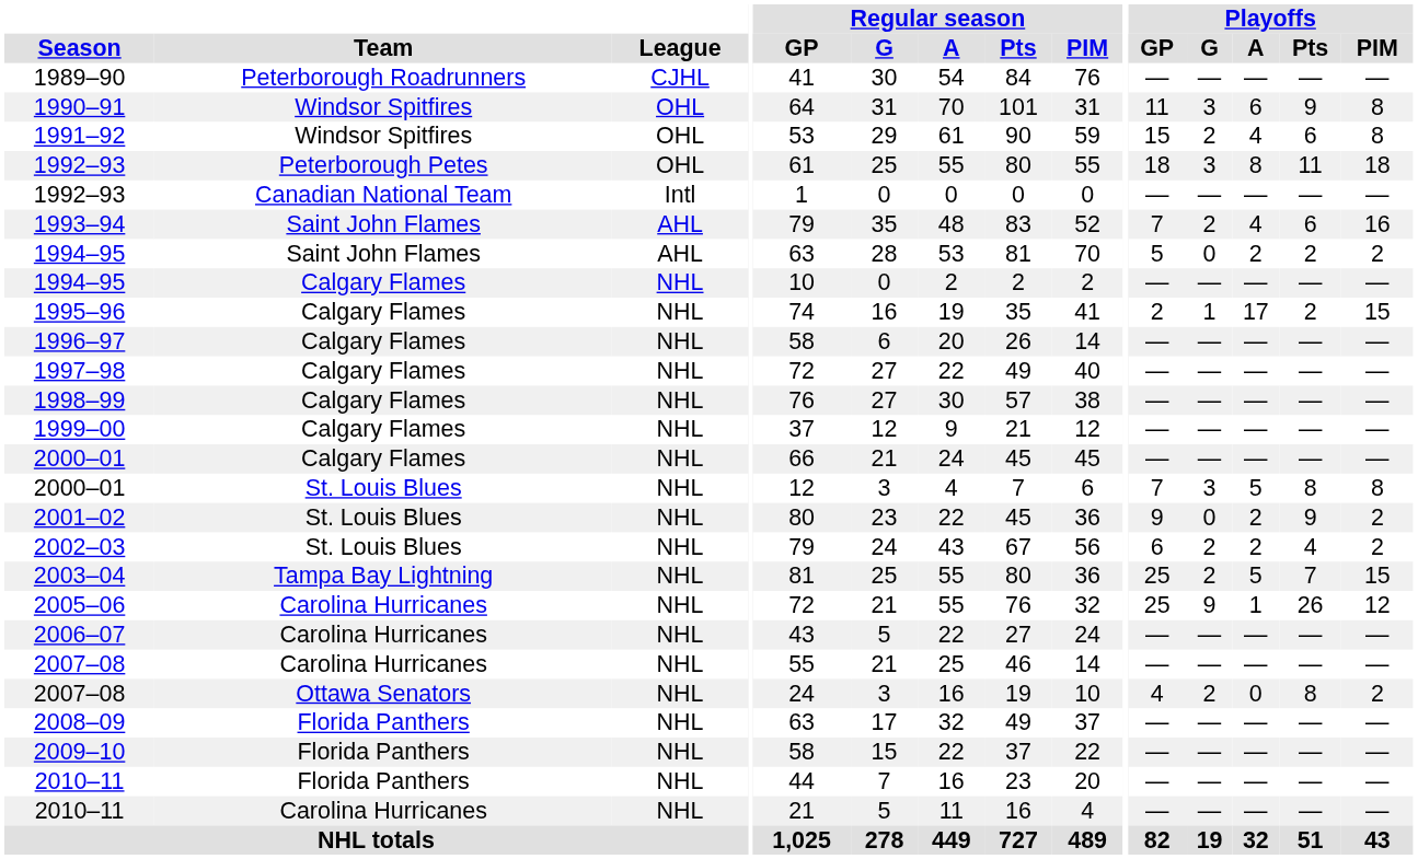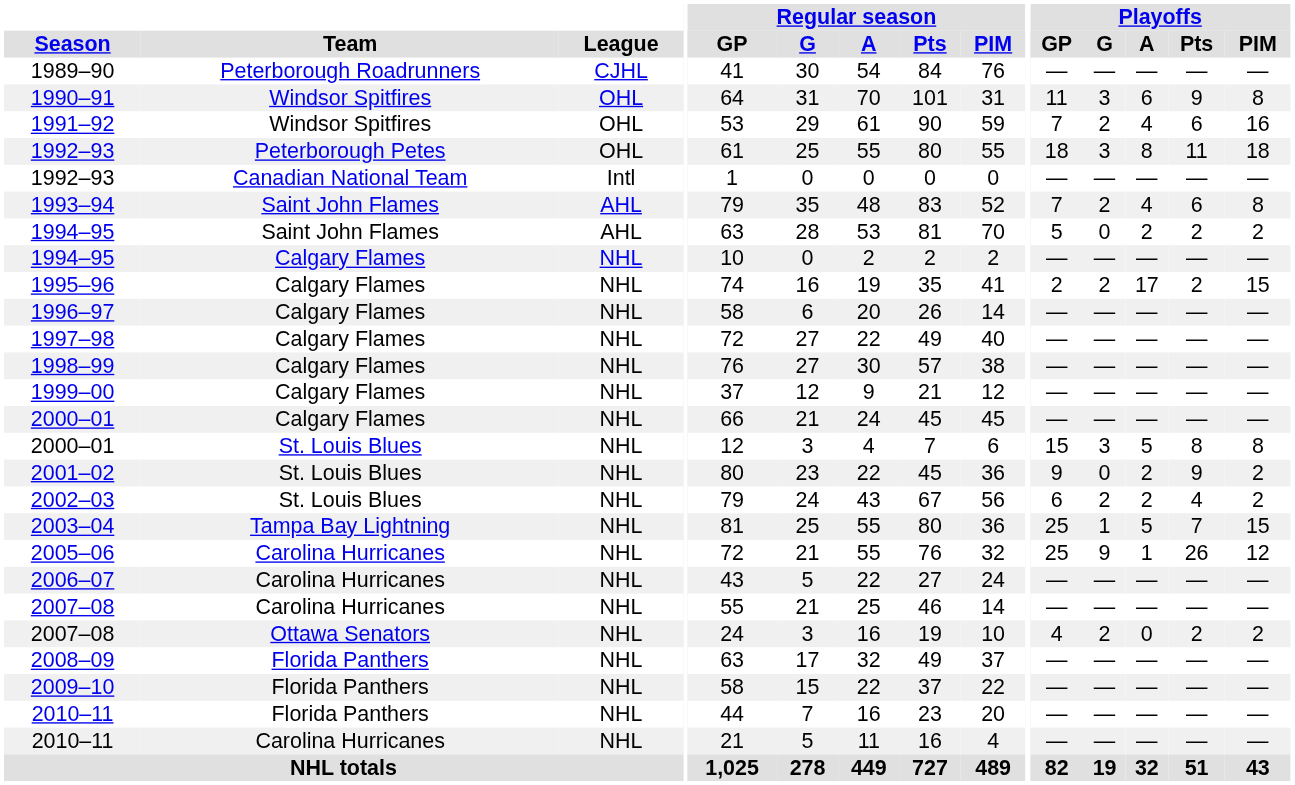 <table border="0" cellpadding="1" cellspacing="0" style="text-align:center; width:60em">
 <tr bgcolor="#e0e0e0">
 <th colspan="3" bgcolor="#ffffff"></th>
 <th rowspan="100" bgcolor="#ffffff"></th>
 <th colspan="5"><a href='#'>Regular season</a></th>
 <th rowspan="100" bgcolor="#ffffff"></th>
 <th colspan="5"><a href='#'>Playoffs</a></th>
 </tr>
 <tr bgcolor="#e0e0e0">
 <th><a href='#'>Season</a></th>
 <th>Team</th>
 <th>League</th>
 <th>GP</th>
 <th><a href='#'>G</a></th>
 <th><a href='#'>A</a></th>
 <th><a href='#'>Pts</a></th>
 <th><a href='#'>PIM</a></th>
 <th>GP</th>
 <th>G</th>
 <th>A</th>
 <th>Pts</th>
 <th>PIM</th>
 </tr>
 <tr>
 <td>1989–90</td>
 <td><a href='#'>Peterborough Roadrunners</a></td>
 <td><a href='#'>CJHL</a></td>
 <td>41</td>
 <td>30</td>
 <td>54</td>
 <td>84</td>
 <td>76</td>
 <td>—</td>
 <td>—</td>
 <td>—</td>
 <td>—</td>
 <td>—</td>
 </tr>
 <tr bgcolor="#f0f0f0">
 <td><a href='#'>1990–91</a></td>
 <td><a href='#'>Windsor Spitfires</a></td>
 <td><a href='#'>OHL</a></td>
 <td>64</td>
 <td>31</td>
 <td>70</td>
 <td>101</td>
 <td>31</td>
 <td>11</td>
 <td>3</td>
 <td>6</td>
 <td>9</td>
 <td>8</td>
 </tr>
 <tr>
 <td><a href='#'>1991–92</a></td>
 <td>Windsor Spitfires</td>
 <td>OHL</td>
 <td>53</td>
 <td>29</td>
 <td>61</td>
 <td>90</td>
 <td>59</td>
-<td>15</td>
+<td>7</td>
 <td>2</td>
 <td>4</td>
 <td>6</td>
-<td>8</td>
+<td>16</td>
 </tr>
 <tr bgcolor="#f0f0f0">
 <td><a href='#'>1992–93</a></td>
 <td><a href='#'>Peterborough Petes</a></td>
 <td>OHL</td>
 <td>61</td>
 <td>25</td>
 <td>55</td>
 <td>80</td>
 <td>55</td>
 <td>18</td>
 <td>3</td>
 <td>8</td>
 <td>11</td>
 <td>18</td>
 </tr>
 <tr>
 <td>1992–93</td>
 <td><a href='#'>Canadian National Team</a></td>
 <td>Intl</td>
 <td>1</td>
 <td>0</td>
 <td>0</td>
 <td>0</td>
 <td>0</td>
 <td>—</td>
 <td>—</td>
 <td>—</td>
 <td>—</td>
 <td>—</td>
 </tr>
 <tr bgcolor="#f0f0f0">
 <td><a href='#'>1993–94</a></td>
 <td><a href='#'>Saint John Flames</a></td>
 <td><a href='#'>AHL</a></td>
 <td>79</td>
 <td>35</td>
 <td>48</td>
 <td>83</td>
 <td>52</td>
 <td>7</td>
 <td>2</td>
 <td>4</td>
 <td>6</td>
-<td>16</td>
+<td>8</td>
 </tr>
 <tr>
 <td><a href='#'>1994–95</a></td>
 <td>Saint John Flames</td>
 <td>AHL</td>
 <td>63</td>
 <td>28</td>
 <td>53</td>
 <td>81</td>
 <td>70</td>
 <td>5</td>
 <td>0</td>
 <td>2</td>
 <td>2</td>
 <td>2</td>
 </tr>
 <tr bgcolor="#f0f0f0">
 <td><a href='#'>1994–95</a></td>
 <td><a href='#'>Calgary Flames</a></td>
 <td><a href='#'>NHL</a></td>
 <td>10</td>
 <td>0</td>
 <td>2</td>
 <td>2</td>
 <td>2</td>
 <td>—</td>
 <td>—</td>
 <td>—</td>
 <td>—</td>
 <td>—</td>
 </tr>
 <tr>
 <td><a href='#'>1995–96</a></td>
 <td>Calgary Flames</td>
 <td>NHL</td>
 <td>74</td>
 <td>16</td>
 <td>19</td>
 <td>35</td>
 <td>41</td>
 <td>2</td>
-<td>1</td>
+<td>2</td>
 <td>17</td>
 <td>2</td>
 <td>15</td>
 </tr>
 <tr bgcolor="#f0f0f0">
 <td><a href='#'>1996–97</a></td>
 <td>Calgary Flames</td>
 <td>NHL</td>
 <td>58</td>
 <td>6</td>
 <td>20</td>
 <td>26</td>
 <td>14</td>
 <td>—</td>
 <td>—</td>
 <td>—</td>
 <td>—</td>
 <td>—</td>
 </tr>
 <tr>
 <td><a href='#'>1997–98</a></td>
 <td>Calgary Flames</td>
 <td>NHL</td>
 <td>72</td>
 <td>27</td>
 <td>22</td>
 <td>49</td>
 <td>40</td>
 <td>—</td>
 <td>—</td>
 <td>—</td>
 <td>—</td>
 <td>—</td>
 </tr>
 <tr bgcolor="#f0f0f0">
 <td><a href='#'>1998–99</a></td>
 <td>Calgary Flames</td>
 <td>NHL</td>
 <td>76</td>
 <td>27</td>
 <td>30</td>
 <td>57</td>
 <td>38</td>
 <td>—</td>
 <td>—</td>
 <td>—</td>
 <td>—</td>
 <td>—</td>
 </tr>
 <tr>
 <td><a href='#'>1999–00</a></td>
 <td>Calgary Flames</td>
 <td>NHL</td>
 <td>37</td>
 <td>12</td>
 <td>9</td>
 <td>21</td>
 <td>12</td>
 <td>—</td>
 <td>—</td>
 <td>—</td>
 <td>—</td>
 <td>—</td>
 </tr>
 <tr bgcolor="#f0f0f0">
 <td><a href='#'>2000–01</a></td>
 <td>Calgary Flames</td>
 <td>NHL</td>
 <td>66</td>
 <td>21</td>
 <td>24</td>
 <td>45</td>
 <td>45</td>
 <td>—</td>
 <td>—</td>
 <td>—</td>
 <td>—</td>
 <td>—</td>
 </tr>
 <tr>
 <td>2000–01</td>
 <td><a href='#'>St. Louis Blues</a></td>
 <td>NHL</td>
 <td>12</td>
 <td>3</td>
 <td>4</td>
 <td>7</td>
 <td>6</td>
-<td>7</td>
+<td>15</td>
 <td>3</td>
 <td>5</td>
 <td>8</td>
 <td>8</td>
 </tr>
 <tr bgcolor="#f0f0f0">
 <td><a href='#'>2001–02</a></td>
 <td>St. Louis Blues</td>
 <td>NHL</td>
 <td>80</td>
 <td>23</td>
 <td>22</td>
 <td>45</td>
 <td>36</td>
 <td>9</td>
 <td>0</td>
 <td>2</td>
 <td>9</td>
 <td>2</td>
 </tr>
 <tr>
 <td><a href='#'>2002–03</a></td>
 <td>St. Louis Blues</td>
 <td>NHL</td>
 <td>79</td>
 <td>24</td>
 <td>43</td>
 <td>67</td>
 <td>56</td>
 <td>6</td>
 <td>2</td>
 <td>2</td>
 <td>4</td>
 <td>2</td>
 </tr>
 <tr bgcolor="#f0f0f0">
 <td><a href='#'>2003–04</a></td>
 <td><a href='#'>Tampa Bay Lightning</a></td>
 <td>NHL</td>
 <td>81</td>
 <td>25</td>
 <td>55</td>
 <td>80</td>
 <td>36</td>
 <td>25</td>
-<td>2</td>
+<td>1</td>
 <td>5</td>
 <td>7</td>
 <td>15</td>
 </tr>
 <tr>
 <td><a href='#'>2005–06</a></td>
 <td><a href='#'>Carolina Hurricanes</a></td>
 <td>NHL</td>
 <td>72</td>
 <td>21</td>
 <td>55</td>
 <td>76</td>
 <td>32</td>
 <td>25</td>
 <td>9</td>
 <td>1</td>
 <td>26</td>
 <td>12</td>
 </tr>
 <tr bgcolor="#f0f0f0">
 <td><a href='#'>2006–07</a></td>
 <td>Carolina Hurricanes</td>
 <td>NHL</td>
 <td>43</td>
 <td>5</td>
 <td>22</td>
 <td>27</td>
 <td>24</td>
 <td>—</td>
 <td>—</td>
 <td>—</td>
 <td>—</td>
 <td>—</td>
 </tr>
 <tr>
 <td><a href='#'>2007–08</a></td>
 <td>Carolina Hurricanes</td>
 <td>NHL</td>
 <td>55</td>
 <td>21</td>
 <td>25</td>
 <td>46</td>
 <td>14</td>
 <td>—</td>
 <td>—</td>
 <td>—</td>
 <td>—</td>
 <td>—</td>
 </tr>
 <tr bgcolor="#f0f0f0">
 <td>2007–08</td>
 <td><a href='#'>Ottawa Senators</a></td>
 <td>NHL</td>
 <td>24</td>
 <td>3</td>
 <td>16</td>
 <td>19</td>
 <td>10</td>
 <td>4</td>
 <td>2</td>
 <td>0</td>
-<td>8</td>
+<td>2</td>
 <td>2</td>
 </tr>
 <tr>
 <td><a href='#'>2008–09</a></td>
 <td><a href='#'>Florida Panthers</a></td>
 <td>NHL</td>
 <td>63</td>
 <td>17</td>
 <td>32</td>
 <td>49</td>
 <td>37</td>
 <td>—</td>
 <td>—</td>
 <td>—</td>
 <td>—</td>
 <td>—</td>
 </tr>
 <tr bgcolor="#f0f0f0">
 <td><a href='#'>2009–10</a></td>
 <td>Florida Panthers</td>
 <td>NHL</td>
 <td>58</td>
 <td>15</td>
 <td>22</td>
 <td>37</td>
 <td>22</td>
 <td>—</td>
 <td>—</td>
 <td>—</td>
 <td>—</td>
 <td>—</td>
 </tr>
 <tr>
 <td><a href='#'>2010–11</a></td>
 <td>Florida Panthers</td>
 <td>NHL</td>
 <td>44</td>
 <td>7</td>
 <td>16</td>
 <td>23</td>
 <td>20</td>
 <td>—</td>
 <td>—</td>
 <td>—</td>
 <td>—</td>
 <td>—</td>
 </tr>
 <tr bgcolor="#f0f0f0">
 <td>2010–11</td>
 <td>Carolina Hurricanes</td>
 <td>NHL</td>
 <td>21</td>
 <td>5</td>
 <td>11</td>
 <td>16</td>
 <td>4</td>
 <td>—</td>
 <td>—</td>
 <td>—</td>
 <td>—</td>
 <td>—</td>
 </tr>
 <tr bgcolor="#e0e0e0">
 <th colspan="3">NHL totals</th>
 <th>1,025</th>
 <th>278</th>
 <th>449</th>
 <th>727</th>
 <th>489</th>
 <th>82</th>
 <th>19</th>
 <th>32</th>
 <th>51</th>
 <th>43</th>
 </tr>
 </table>
